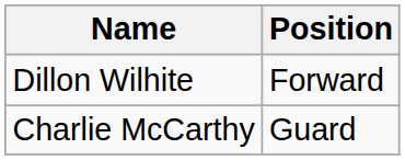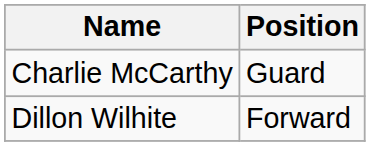 <table class="wikitable">
 <tr>
 <th>Name</th>
 <th>Position</th>
 </tr>
 <tr>
+<td>Charlie McCarthy</td>
+<td>Guard</td>
+</tr>
+<tr>
 <td>Dillon Wilhite</td>
 <td>Forward</td>
 </tr>
-<tr>
-<td>Charlie McCarthy</td>
-<td>Guard</td>
-</tr>
 </table>
